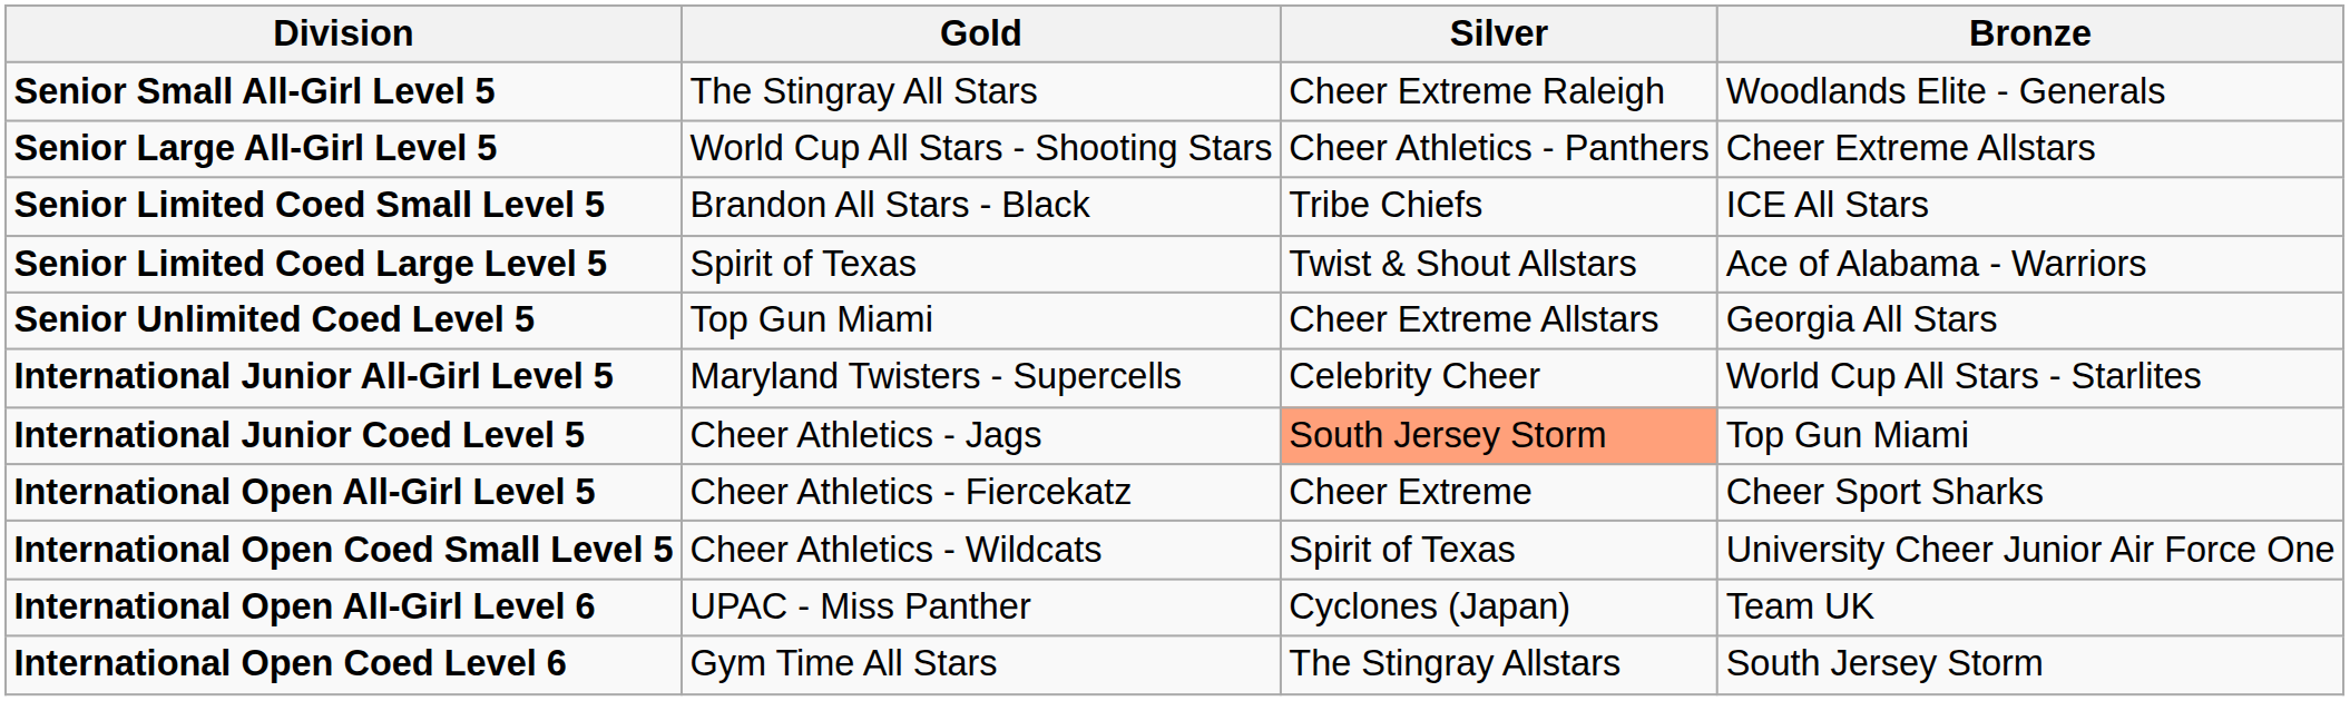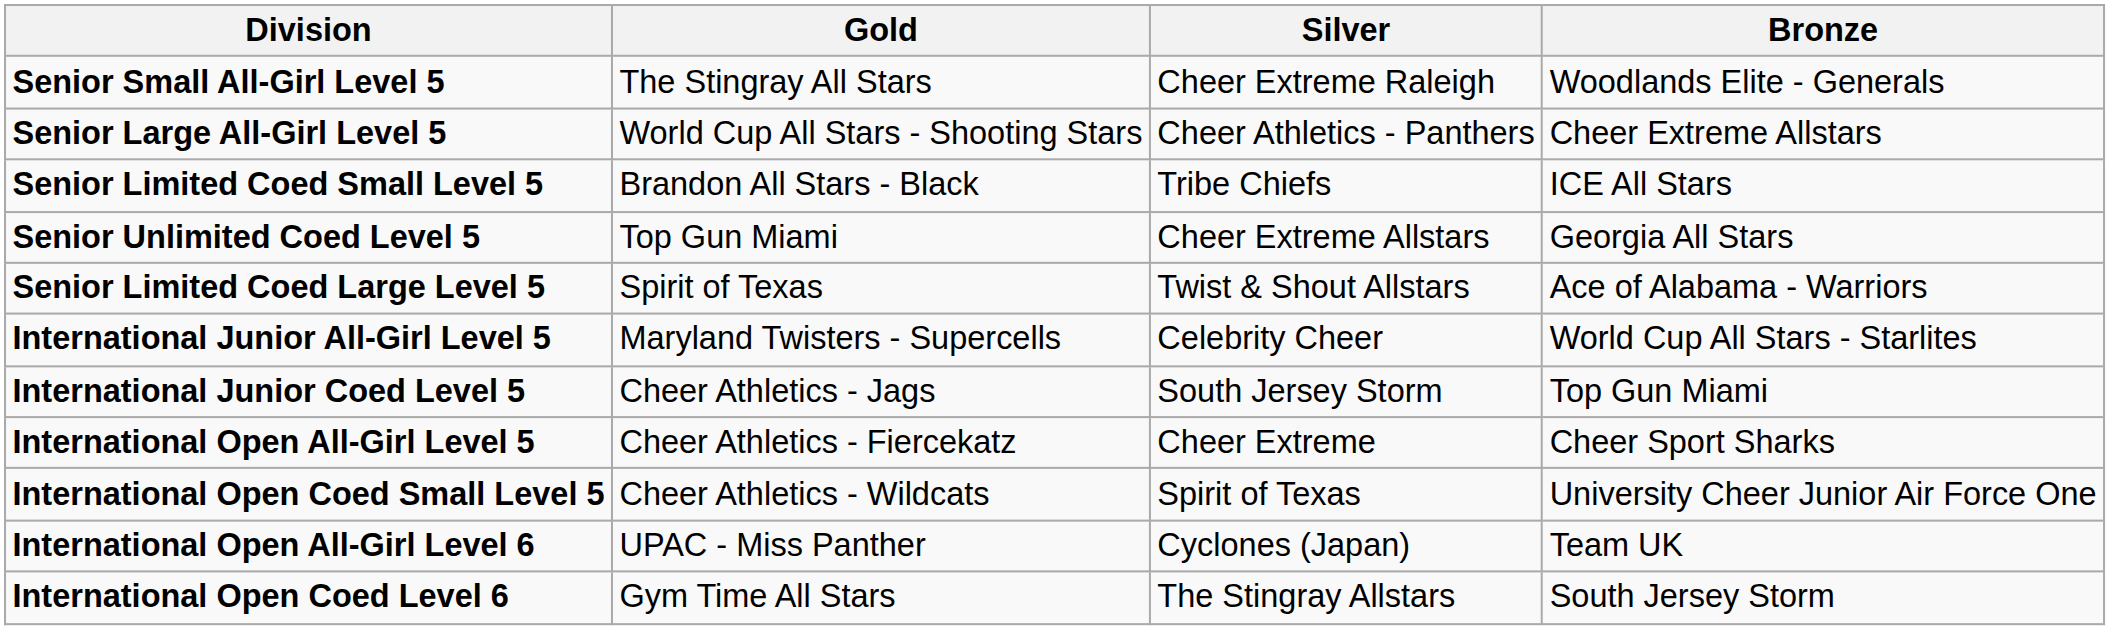 <table class="wikitable">
 <tr>
 <th><strong>Division</strong></th>
 <th><strong>Gold</strong></th>
 <th><strong>Silver</strong></th>
 <th><strong>Bronze</strong></th>
 </tr>
 <tr>
 <td><strong>Senior Small All-Girl Level 5</strong></td>
 <td>The Stingray All Stars</td>
 <td>Cheer Extreme Raleigh</td>
 <td>Woodlands Elite - Generals</td>
 </tr>
 <tr>
 <td><strong>Senior Large All-Girl Level 5</strong></td>
 <td>World Cup All Stars - Shooting Stars</td>
 <td>Cheer Athletics - Panthers</td>
 <td>Cheer Extreme Allstars</td>
 </tr>
 <tr>
 <td><strong>Senior Limited Coed Small Level 5</strong></td>
 <td>Brandon All Stars - Black</td>
 <td>Tribe Chiefs</td>
 <td>ICE All Stars</td>
 </tr>
 <tr>
+<td><strong>Senior Unlimited Coed Level 5</strong></td>
+<td>Top Gun Miami</td>
+<td>Cheer Extreme Allstars</td>
+<td>Georgia All Stars</td>
+</tr>
+<tr>
 <td><strong>Senior Limited Coed Large Level 5</strong></td>
 <td>Spirit of Texas</td>
 <td>Twist & Shout Allstars</td>
 <td>Ace of Alabama - Warriors</td>
-</tr>
-<tr>
-<td><strong>Senior Unlimited Coed Level 5</strong></td>
-<td>Top Gun Miami</td>
-<td>Cheer Extreme Allstars</td>
-<td>Georgia All Stars</td>
 </tr>
 <tr>
 <td><strong>International Junior All-Girl Level 5</strong></td>
 <td>Maryland Twisters - Supercells</td>
 <td>Celebrity Cheer</td>
 <td>World Cup All Stars - Starlites</td>
 </tr>
 <tr>
 <td><strong>International Junior Coed Level 5</strong></td>
 <td>Cheer Athletics - Jags</td>
-<td style="background: lightsalmon;">South Jersey Storm</td>
+<td>South Jersey Storm</td>
 <td>Top Gun Miami</td>
 </tr>
 <tr>
 <td><strong>International Open All-Girl Level 5</strong></td>
 <td>Cheer Athletics - Fiercekatz</td>
 <td>Cheer Extreme</td>
 <td>Cheer Sport Sharks</td>
 </tr>
 <tr>
 <td><strong>International Open Coed Small Level 5</strong></td>
 <td>Cheer Athletics - Wildcats</td>
 <td>Spirit of Texas</td>
 <td>University Cheer Junior Air Force One</td>
 </tr>
 <tr>
 <td><strong>International Open All-Girl Level 6</strong></td>
 <td>UPAC - Miss Panther</td>
 <td>Cyclones (Japan)</td>
 <td>Team UK</td>
 </tr>
 <tr>
 <td><strong>International Open Coed Level 6</strong></td>
 <td>Gym Time All Stars</td>
 <td>The Stingray Allstars</td>
 <td>South Jersey Storm</td>
 </tr>
 </table>
